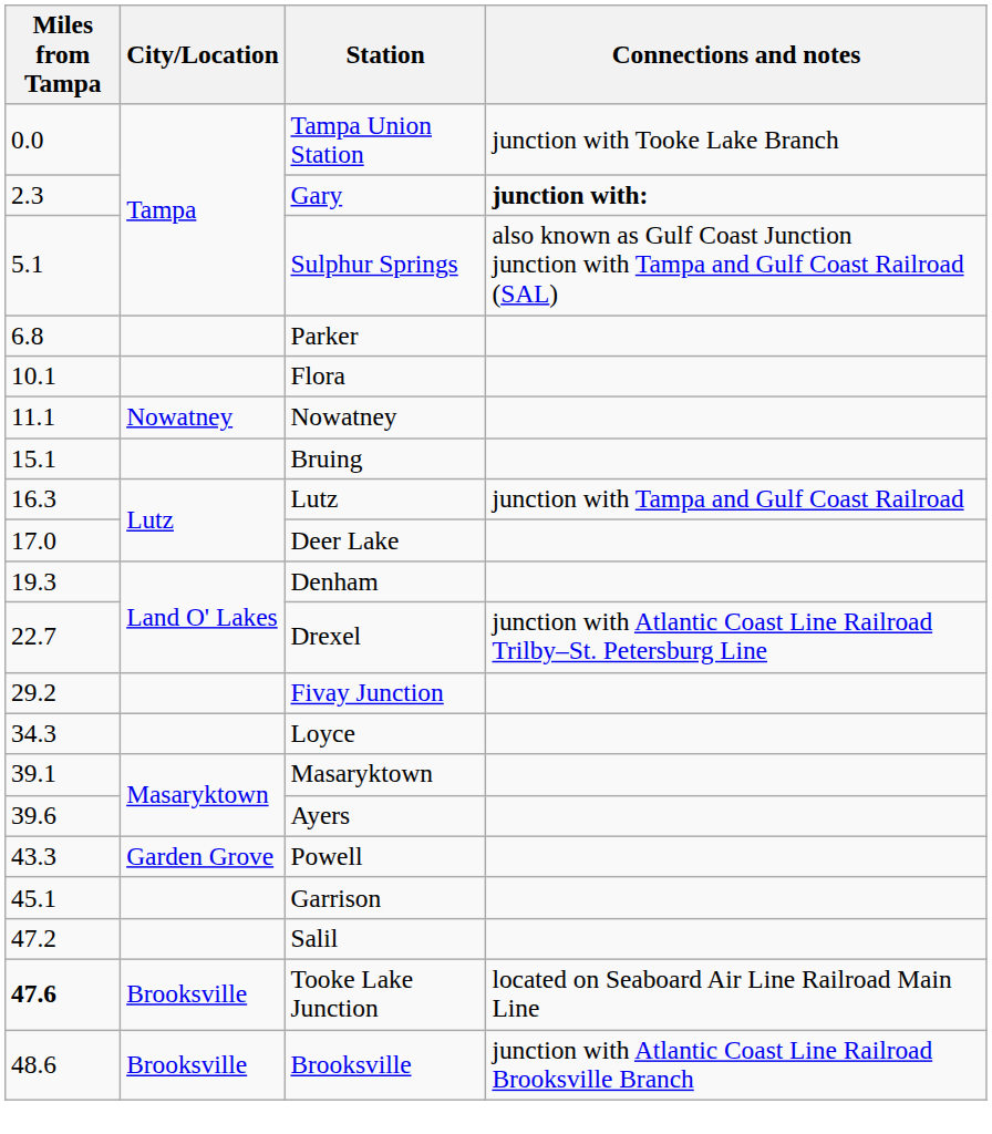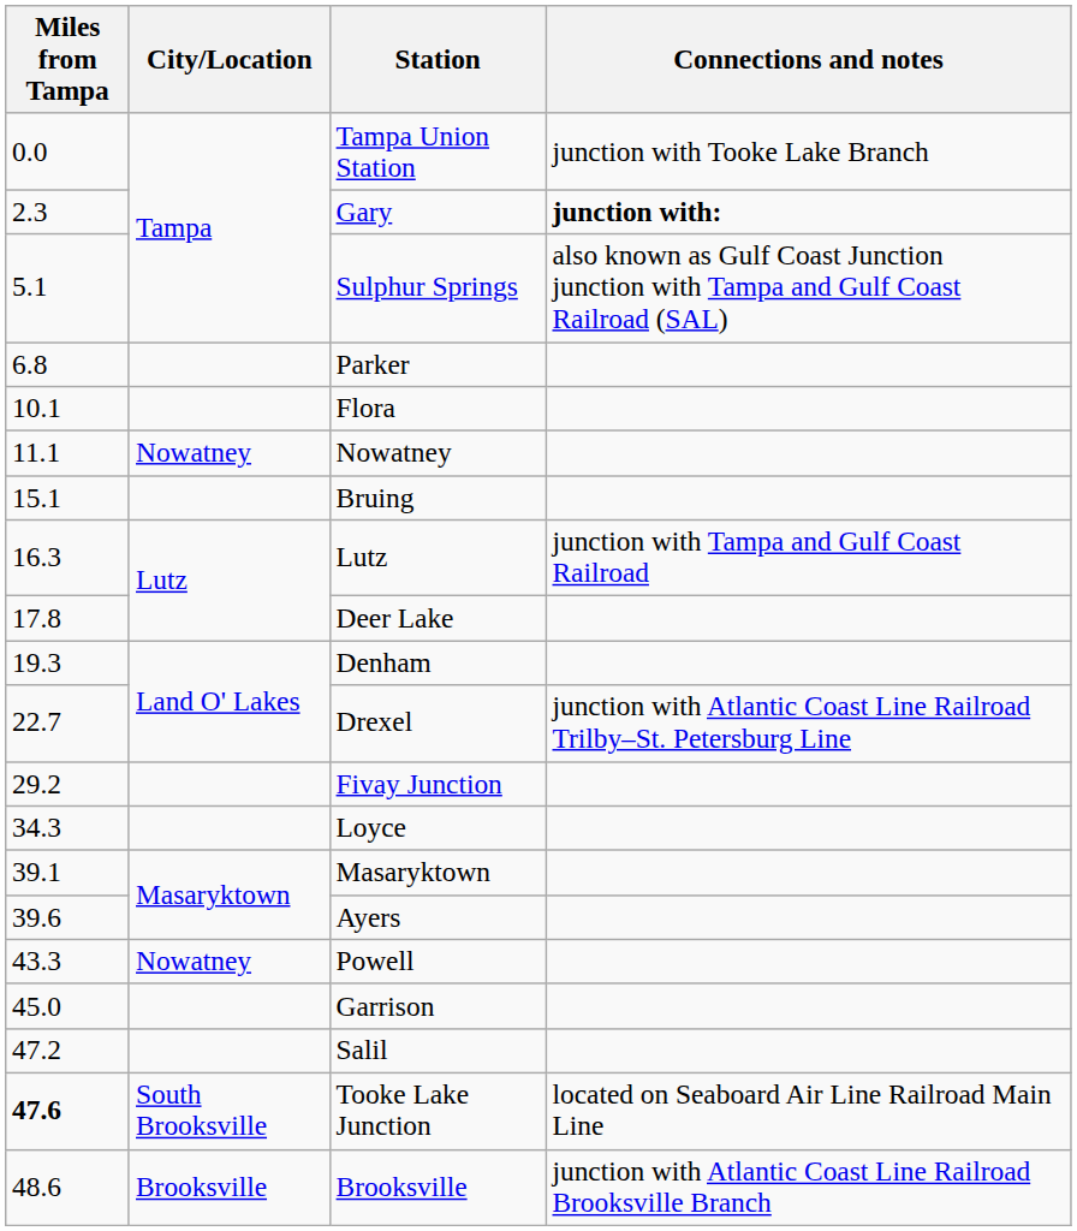 <table class="wikitable">
 <tr>
 <th>Miles from<br>Tampa</th>
 <th>City/Location</th>
 <th>Station</th>
 <th>Connections and notes</th>
 </tr>
 <tr>
 <td>0.0</td>
 <td ! rowspan="3"><a href='#'>Tampa</a></td>
 <td><a href='#'>Tampa Union Station</a></td>
 <td>junction with Tooke Lake Branch</td>
 </tr>
 <tr>
 <td>2.3</td>
 <td><a href='#'>Gary</a></td>
 <td><strong>junction with:<br></strong></td>
 </tr>
 <tr>
 <td>5.1</td>
 <td><a href='#'>Sulphur Springs</a></td>
 <td>also known as Gulf Coast Junction<br>junction with <a href='#'>Tampa and Gulf Coast Railroad</a> (<a href='#'>SAL</a>)</td>
 </tr>
 <tr>
 <td>6.8</td>
 <td></td>
 <td>Parker</td>
 <td></td>
 </tr>
 <tr>
 <td>10.1</td>
 <td></td>
 <td>Flora</td>
 <td></td>
 </tr>
 <tr>
 <td>11.1</td>
 <td><a href='#'>Nowatney</a></td>
 <td>Nowatney</td>
 <td></td>
 </tr>
 <tr>
 <td>15.1</td>
 <td></td>
 <td>Bruing</td>
 <td></td>
 </tr>
 <tr>
 <td>16.3</td>
 <td ! rowspan="2"><a href='#'>Lutz</a></td>
 <td>Lutz</td>
 <td>junction with <a href='#'>Tampa and Gulf Coast Railroad</a></td>
 </tr>
 <tr>
-<td>17.0</td>
+<td>17.8</td>
 <td>Deer Lake</td>
 <td></td>
 </tr>
 <tr>
 <td>19.3</td>
 <td ! rowspan="2"><a href='#'>Land O' Lakes</a></td>
 <td>Denham</td>
 <td></td>
 </tr>
 <tr>
 <td>22.7</td>
 <td>Drexel</td>
 <td>junction with <a href='#'>Atlantic Coast Line Railroad</a> <a href='#'>Trilby–St. Petersburg Line</a></td>
 </tr>
 <tr>
 <td>29.2</td>
 <td></td>
 <td><a href='#'>Fivay Junction</a></td>
 <td></td>
 </tr>
 <tr>
 <td>34.3</td>
 <td></td>
 <td>Loyce</td>
 <td></td>
 </tr>
 <tr>
 <td>39.1</td>
 <td ! rowspan="2"><a href='#'>Masaryktown</a></td>
 <td>Masaryktown</td>
 <td></td>
 </tr>
 <tr>
 <td>39.6</td>
 <td>Ayers</td>
 <td></td>
 </tr>
 <tr>
 <td>43.3</td>
-<td><a href='#'>Garden Grove</a></td>
+<td><a href='#'>Nowatney</a></td>
 <td>Powell</td>
 <td></td>
 </tr>
 <tr>
-<td>45.1</td>
+<td>45.0</td>
 <td></td>
 <td>Garrison</td>
 <td></td>
 </tr>
 <tr>
 <td>47.2</td>
 <td></td>
 <td>Salil</td>
 <td></td>
 </tr>
 <tr>
 <td><strong>47.6</strong></td>
-<td><a href='#'>Brooksville</a></td>
+<td><a href='#'>South Brooksville</a></td>
 <td>Tooke Lake Junction</td>
 <td>located on Seaboard Air Line Railroad Main Line</td>
 </tr>
 <tr>
 <td>48.6</td>
 <td><a href='#'>Brooksville</a></td>
 <td><a href='#'>Brooksville</a></td>
 <td>junction with <a href='#'>Atlantic Coast Line Railroad</a> <a href='#'>Brooksville Branch</a></td>
 </tr>
 </table>
